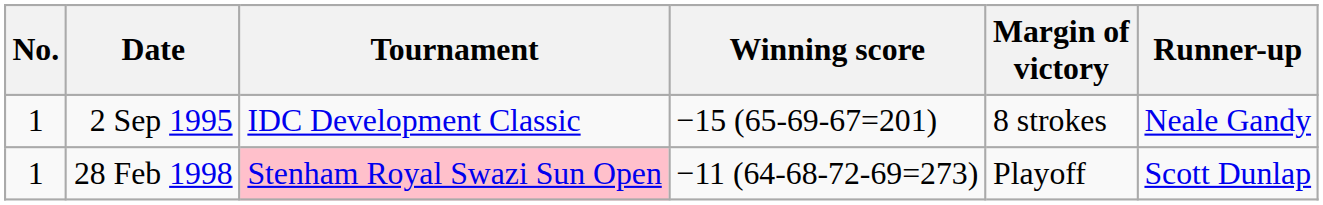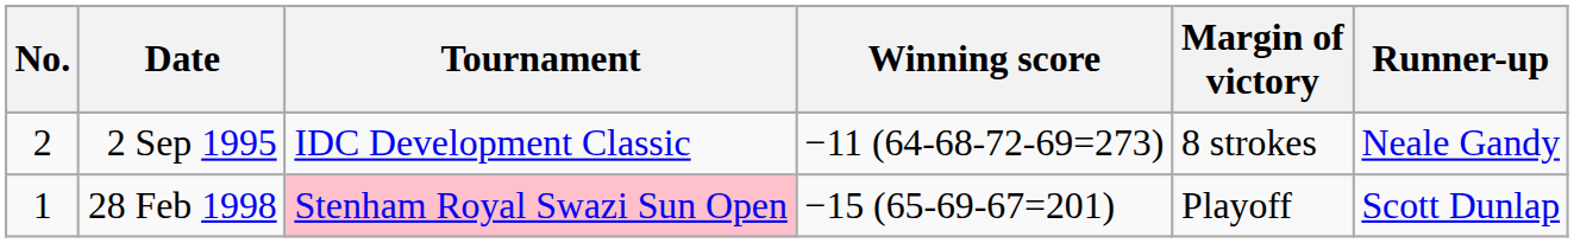 <table class="wikitable" style="font-size:95%;">
 <tr>
 <th>No.</th>
 <th>Date</th>
 <th>Tournament</th>
 <th>Winning score</th>
 <th>Margin of<br>victory</th>
 <th>Runner-up</th>
 </tr>
 <tr>
-<td align=center>1</td>
+<td align=center>2</td>
 <td align=right>2 Sep <a href='#'>1995</a></td>
 <td><a href='#'>IDC Development Classic</a></td>
-<td>−15 (65-69-67=201)</td>
+<td>−11 (64-68-72-69=273)</td>
 <td>8 strokes</td>
 <td> <a href='#'>Neale Gandy</a></td>
 </tr>
 <tr>
 <td align=center>1</td>
 <td align=right>28 Feb <a href='#'>1998</a></td>
 <td style="background: pink;"><a href='#'>Stenham Royal Swazi Sun Open</a></td>
-<td>−11 (64-68-72-69=273)</td>
+<td>−15 (65-69-67=201)</td>
 <td>Playoff</td>
 <td> <a href='#'>Scott Dunlap</a></td>
 </tr>
 </table>
